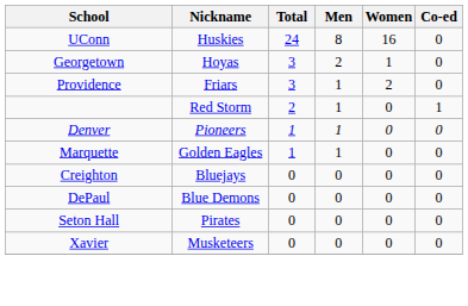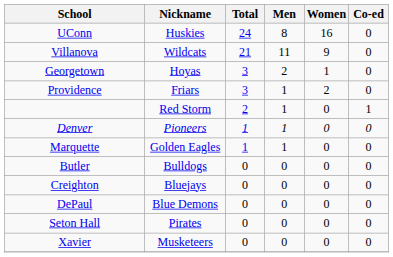 <table class="wikitable sortable" style="text-align:center">
 <tr>
 <th width=180>School</th>
 <th width="100">Nickname</th>
 <th width=45>Total</th>
 <th width=45>Men</th>
 <th width=45>Women</th>
 <th width=45>Co-ed</th>
 </tr>
 <tr>
 <td><a href='#'>UConn</a></td>
 <td><a href='#'>Huskies</a></td>
 <td><a href='#'>24</a></td>
 <td>8</td>
 <td>16</td>
+<td>0</td>
+</tr>
+<tr>
+<td><a href='#'>Villanova</a></td>
+<td><a href='#'>Wildcats</a></td>
+<td><a href='#'>21</a></td>
+<td>11</td>
+<td>9</td>
 <td>0</td>
 </tr>
 <tr>
 <td><a href='#'>Georgetown</a></td>
 <td><a href='#'>Hoyas</a></td>
 <td><a href='#'>3</a></td>
 <td>2</td>
 <td>1</td>
 <td>0</td>
 </tr>
 <tr>
 <td><a href='#'>Providence</a></td>
 <td><a href='#'>Friars</a></td>
 <td><a href='#'>3</a></td>
 <td>1</td>
 <td>2</td>
 <td>0</td>
 </tr>
 <tr>
 <td></td>
 <td><a href='#'>Red Storm</a></td>
 <td><a href='#'>2</a></td>
 <td>1</td>
 <td>0</td>
 <td>1</td>
 </tr>
 <tr>
 <td><em><a href='#'>Denver</a></em></td>
 <td><em><a href='#'>Pioneers</a></em></td>
 <td><em><a href='#'>1</a></em></td>
 <td><em>1</em></td>
 <td><em>0</em></td>
 <td><em>0</em></td>
 </tr>
 <tr>
 <td><a href='#'>Marquette</a></td>
 <td><a href='#'>Golden Eagles</a></td>
 <td><a href='#'>1</a></td>
 <td>1</td>
 <td>0</td>
 <td>0</td>
 </tr>
 <tr>
+<td><a href='#'>Butler</a></td>
+<td><a href='#'>Bulldogs</a></td>
+<td>0</td>
+<td>0</td>
+<td>0</td>
+<td>0</td>
+</tr>
+<tr>
 <td><a href='#'>Creighton</a></td>
 <td><a href='#'>Bluejays</a></td>
 <td>0</td>
 <td>0</td>
 <td>0</td>
 <td>0</td>
 </tr>
 <tr>
 <td><a href='#'>DePaul</a></td>
 <td><a href='#'>Blue Demons</a></td>
 <td>0</td>
 <td>0</td>
 <td>0</td>
 <td>0</td>
 </tr>
 <tr>
 <td><a href='#'>Seton Hall</a></td>
 <td><a href='#'>Pirates</a></td>
 <td>0</td>
 <td>0</td>
 <td>0</td>
 <td>0</td>
 </tr>
 <tr>
 <td><a href='#'>Xavier</a></td>
 <td><a href='#'>Musketeers</a></td>
 <td>0</td>
 <td>0</td>
 <td>0</td>
 <td>0</td>
 </tr>
 <tr>
 </tr>
 </table>
